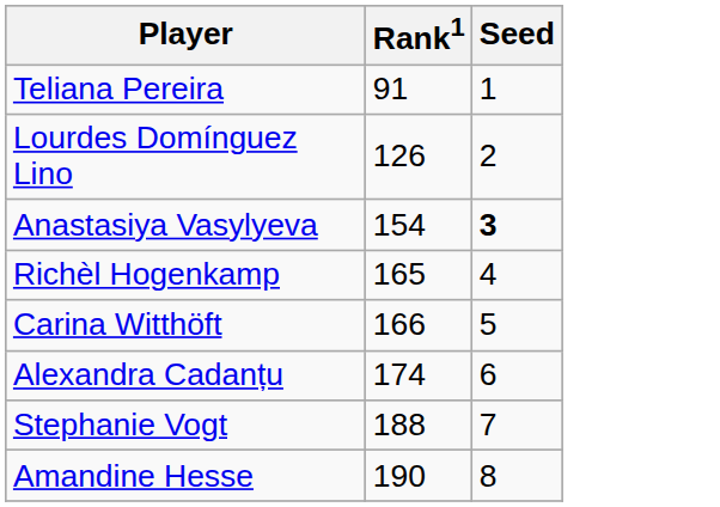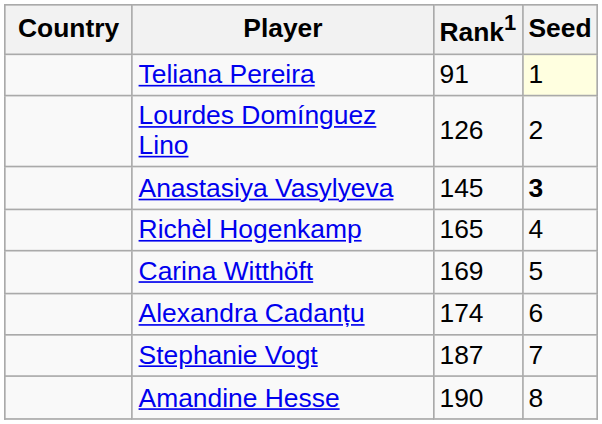 <table class="sortable wikitable">
 <tr>
+<th width="70">Country</th>
 <th width="175">Player</th>
 <th>Rank<sup>1</sup></th>
 <th>Seed</th>
 </tr>
 <tr>
+<td></td>
 <td><a href='#'>Teliana Pereira</a></td>
 <td>91</td>
-<td>1</td>
+<td style="background: lightyellow;">1</td>
 </tr>
 <tr>
+<td></td>
 <td><a href='#'>Lourdes Domínguez Lino</a></td>
 <td>126</td>
 <td>2</td>
 </tr>
 <tr>
+<td></td>
 <td><a href='#'>Anastasiya Vasylyeva</a></td>
-<td>154</td>
+<td>145</td>
 <td><strong>3</strong></td>
 </tr>
 <tr>
+<td></td>
 <td><a href='#'>Richèl Hogenkamp</a></td>
 <td>165</td>
 <td>4</td>
 </tr>
 <tr>
+<td></td>
 <td><a href='#'>Carina Witthöft</a></td>
-<td>166</td>
+<td>169</td>
 <td>5</td>
 </tr>
 <tr>
+<td></td>
 <td><a href='#'>Alexandra Cadanțu</a></td>
 <td>174</td>
 <td>6</td>
 </tr>
 <tr>
+<td></td>
 <td><a href='#'>Stephanie Vogt</a></td>
-<td>188</td>
+<td>187</td>
 <td>7</td>
 </tr>
 <tr>
+<td></td>
 <td><a href='#'>Amandine Hesse</a></td>
 <td>190</td>
 <td>8</td>
 </tr>
 </table>
